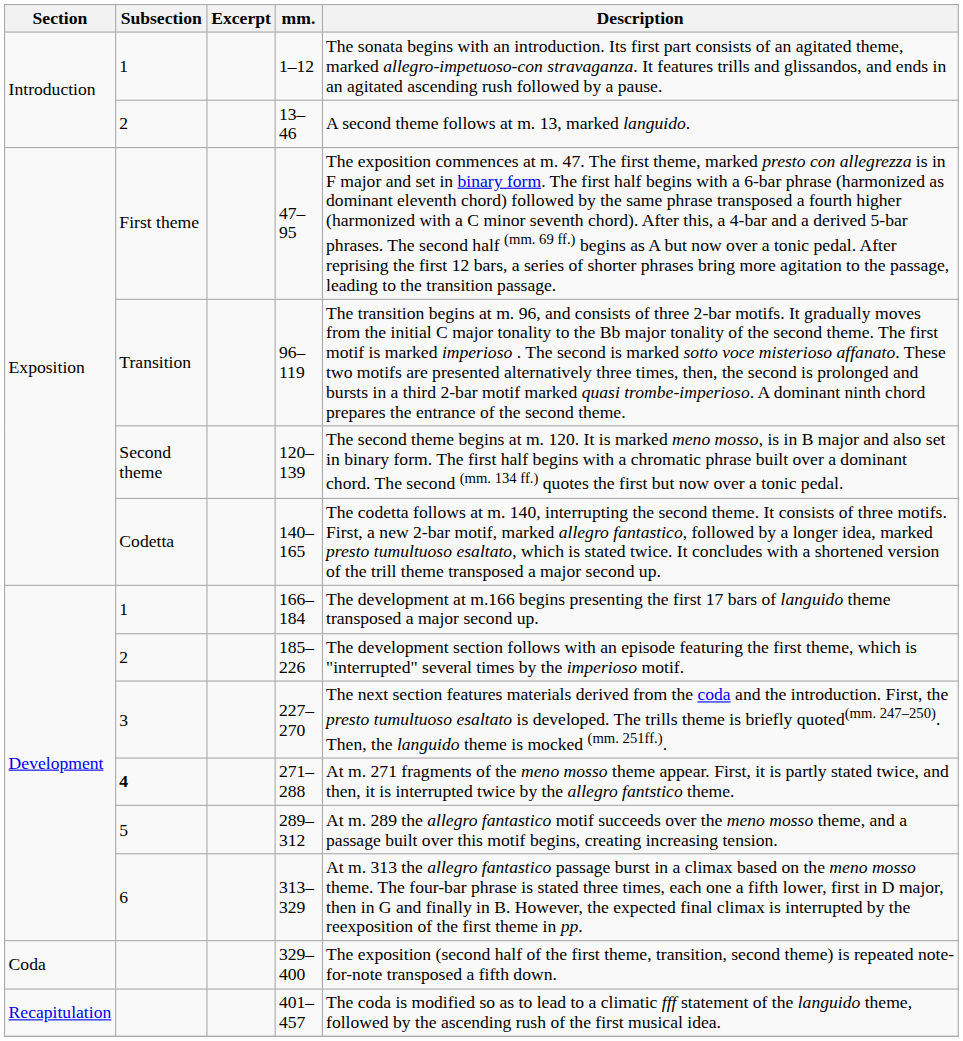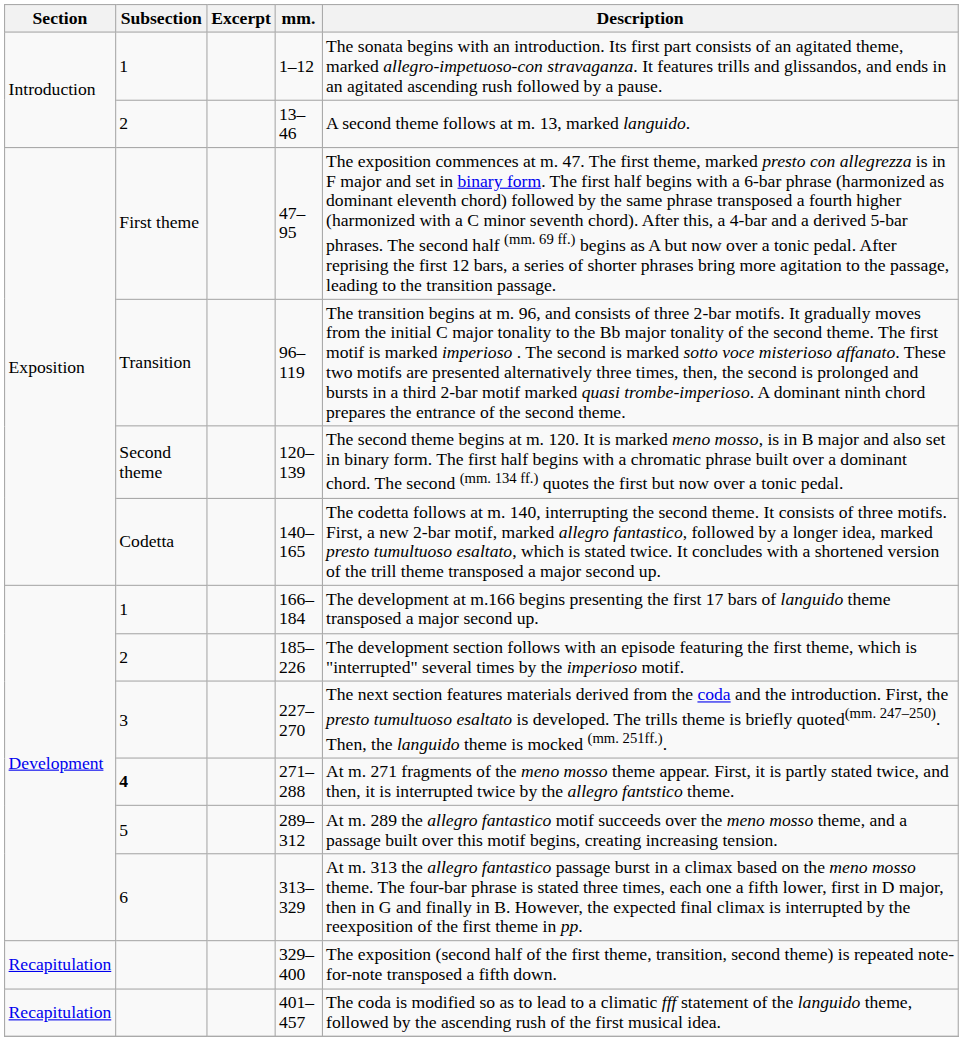 <table class="wikitable">
 <tr>
 <th>Section</th>
 <th>Subsection</th>
 <th>Excerpt</th>
 <th>mm.</th>
 <th>Description</th>
 </tr>
 <tr>
 <td rowspan="2">Introduction</td>
 <td>1</td>
 <td></td>
 <td>1–12</td>
 <td>The sonata begins with an introduction. Its first part consists of an agitated theme, marked <em>allegro-impetuoso-con stravaganza</em>. It features trills and glissandos, and ends in an agitated ascending rush followed by a pause.</td>
 </tr>
 <tr>
 <td>2</td>
 <td></td>
 <td>13–46</td>
 <td>A second theme follows at m. 13, marked <em>languido</em>.</td>
 </tr>
 <tr>
 <td rowspan="4">Exposition</td>
 <td>First theme</td>
 <td></td>
 <td>47–95</td>
 <td>The exposition commences at m. 47. The first theme, marked <em>presto con allegrezza</em> is in F major and set in <a href='#'>binary form</a>. The first half begins with a 6-bar phrase (harmonized as dominant eleventh chord) followed by the same phrase transposed a fourth higher (harmonized with a C minor seventh chord). After this, a 4-bar and a derived 5-bar phrases. The second half <sup>(mm. 69 ff.)</sup> begins as A but now over a tonic pedal. After reprising the first 12 bars, a series of shorter phrases bring more agitation to the passage, leading to the transition passage.</td>
 </tr>
 <tr>
 <td>Transition</td>
 <td><br></td>
 <td>96–119</td>
 <td>The transition begins at m. 96, and consists of three 2-bar motifs. It gradually moves from the initial C major tonality to the Bb major tonality of the second theme. The first motif is marked <em>imperioso</em> . The second is marked <em>sotto voce misterioso affanato</em>. These two motifs are presented alternatively three times, then, the second is prolonged and bursts in a third 2-bar motif marked <em>quasi trombe-imperioso</em>. A dominant ninth chord prepares the entrance of the second theme.</td>
 </tr>
 <tr>
 <td>Second theme</td>
 <td></td>
 <td>120–139</td>
 <td>The second theme begins at m. 120. It is marked <em>meno mosso</em>, is in B major and also set in binary form. The first half begins with a chromatic phrase built over a dominant chord. The second <sup>(mm. 134 ff.)</sup> quotes the first but now over a tonic pedal.</td>
 </tr>
 <tr>
 <td>Codetta</td>
 <td></td>
 <td>140–165</td>
 <td>The codetta follows at m. 140, interrupting the second theme. It consists of three motifs. First, a new 2-bar motif, marked <em>allegro fantastico</em>, followed by a longer idea, marked <em>presto tumultuoso esaltato</em>, which is stated twice. It concludes with a shortened version of the trill theme transposed a major second up.</td>
 </tr>
 <tr>
 <td rowspan="6"><a href='#'>Development</a></td>
 <td>1</td>
 <td></td>
 <td>166–184</td>
 <td>The development at m.166 begins presenting the first 17 bars of <em>languido</em> theme transposed a major second up.</td>
 </tr>
 <tr>
 <td>2</td>
 <td></td>
 <td>185–226</td>
 <td>The development section follows with an episode featuring the first theme, which is "interrupted" several times by the <em>imperioso</em> motif.</td>
 </tr>
 <tr>
 <td>3</td>
 <td><br></td>
 <td>227–270</td>
 <td>The next section features materials derived from the <a href='#'>coda</a> and the introduction. First, the <em>presto tumultuoso esaltato</em> is developed. The trills theme is briefly quoted<sup>(mm. 247–250)</sup>. Then, the <em>languido</em> theme is mocked <sup>(mm. 251ff.)</sup>.</td>
 </tr>
 <tr>
 <td><strong>4</strong></td>
 <td><br></td>
 <td>271–288</td>
 <td>At m. 271 fragments of the <em>meno mosso</em> theme appear. First, it is partly stated twice, and then, it is interrupted twice by the <em>allegro fantstico</em> theme.</td>
 </tr>
 <tr>
 <td>5</td>
 <td></td>
 <td>289–312</td>
 <td>At m. 289 the <em>allegro fantastico</em> motif succeeds over the <em>meno mosso</em> theme, and a passage built over this motif begins, creating increasing tension.</td>
 </tr>
 <tr>
 <td>6</td>
 <td></td>
 <td>313–329</td>
 <td>At m. 313 the <em>allegro fantastico</em> passage burst in a climax based on the <em>meno mosso</em> theme. The four-bar phrase is stated three times, each one a fifth lower, first in D major, then in G and finally in B. However, the expected final climax is interrupted by the reexposition of the first theme in <em>pp</em>.</td>
 </tr>
 <tr>
-<td rowspan="1">Coda</td>
+<td rowspan="1"><a href='#'>Recapitulation</a></td>
 <td></td>
 <td></td>
 <td>329–400</td>
 <td>The exposition (second half of the first theme, transition, second theme) is repeated note-for-note transposed a fifth down.</td>
 </tr>
 <tr>
 <td rowspan="1"><a href='#'>Recapitulation</a></td>
 <td></td>
 <td></td>
 <td>401–457</td>
 <td>The coda is modified so as to lead to a climatic <em>fff</em> statement of the <em>languido</em> theme, followed by the ascending rush of the first musical idea.</td>
 </tr>
 <tr>
 </tr>
 </table>
